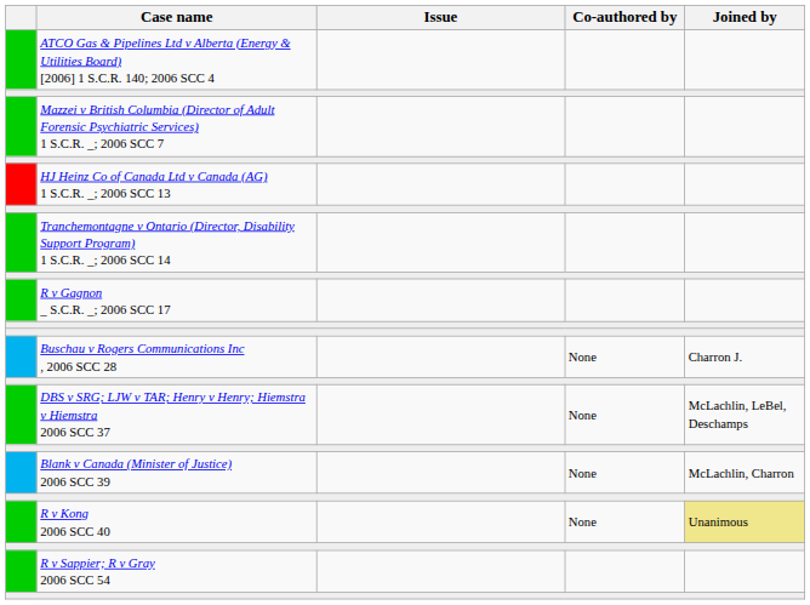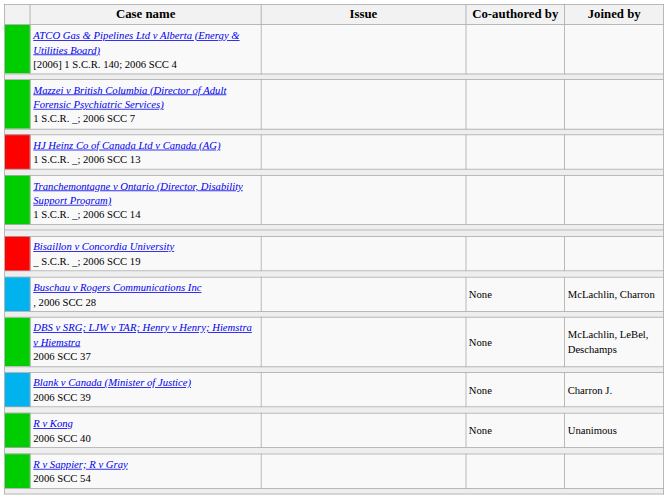 <table class="wikitable" width=825>
 <tr bgcolor="#CCCCCC">
 <th width=25px></th>
 <th width=35%>Case name</th>
 <th>Issue</th>
 <th width=15%>Co-authored by</th>
 <th width=15%>Joined by</th>
 </tr>
 <tr>
 <td bgcolor="#00cd00"></td>
 <td align=left valign=top><small><em><a href='#'>ATCO Gas & Pipelines Ltd v Alberta (Energy & Utilities Board)</a></em><br> [2006] 1 S.C.R. 140; 2006 SCC 4 </small></td>
 <td valign=top><small></small></td>
 <td><small></small></td>
 <td><small></small></td>
 </tr>
 <tr>
 <td bgcolor=#EEEEEE colspan=5 valign=top><small></small></td>
 </tr>
 <tr>
 <td bgcolor="#00cd00"></td>
 <td align=left valign=top><small><em><a href='#'>Mazzei v British Columbia (Director of Adult Forensic Psychiatric Services)</a></em><br> 1 S.C.R. _; 2006 SCC 7 </small></td>
 <td valign=top><small></small></td>
 <td><small></small></td>
 <td><small></small></td>
 </tr>
 <tr>
 <td bgcolor=#EEEEEE colspan=5 valign=top><small></small></td>
 </tr>
 <tr>
 <td bgcolor="red"></td>
 <td align=left valign=top><small><em><a href='#'>HJ Heinz Co of Canada Ltd v Canada (AG)</a></em><br> 1 S.C.R. _; 2006 SCC 13 </small></td>
 <td valign=top><small></small></td>
 <td><small></small></td>
 <td><small></small></td>
 </tr>
 <tr>
 <td bgcolor=#EEEEEE colspan=5 valign=top><small></small></td>
 </tr>
 <tr>
 <td bgcolor="00cd00"></td>
 <td align=left valign=top><small><em><a href='#'>Tranchemontagne v Ontario (Director, Disability Support Program)</a></em><br> 1 S.C.R. _; 2006 SCC 14 </small></td>
 <td valign=top><small></small></td>
 <td><small></small></td>
 <td><small></small></td>
 </tr>
 <tr>
 <td bgcolor=#EEEEEE colspan=5 valign=top><small></small></td>
 </tr>
 <tr>
-<td bgcolor="00cd00"></td>
-<td align=left valign=top><small><em><a href='#'>R v Gagnon</a></em><br> _ S.C.R. _; 2006 SCC 17 </small></td>
+<td bgcolor=#EEEEEE colspan=5 valign=top><small></small></td>
+</tr>
+<tr>
+<td bgcolor="red"></td>
+<td align=left valign=top><small><em><a href='#'>Bisaillon v Concordia University</a></em><br> _ S.C.R. _; 2006 SCC 19 </small></td>
 <td valign=top><small></small></td>
 <td><small></small></td>
 <td><small></small></td>
-</tr>
-<tr>
-<td bgcolor=#EEEEEE colspan=5 valign=top><small></small></td>
 </tr>
 <tr>
 <td bgcolor=#EEEEEE colspan=5 valign=top><small></small></td>
 </tr>
 <tr>
 <td bgcolor="00B2EE"></td>
 <td align=left valign=top><small><em><a href='#'>Buschau v Rogers Communications Inc</a></em><br>, 2006 SCC 28 </small></td>
 <td valign=top><small></small></td>
 <td><small> None</small></td>
-<td><small> Charron J.</small></td>
+<td><small> McLachlin, Charron</small></td>
 </tr>
 <tr>
 <td bgcolor=#EEEEEE colspan=5 valign=top><small></small></td>
 </tr>
 <tr>
 <td bgcolor="00cd00"></td>
 <td align=left valign=top><small><em><a href='#'>DBS v SRG; LJW v TAR; Henry v Henry; Hiemstra v Hiemstra</a></em><br> 2006 SCC 37 </small></td>
 <td valign=top><small></small></td>
 <td><small> None</small></td>
 <td><small> McLachlin, LeBel, Deschamps</small></td>
 </tr>
 <tr>
 <td bgcolor=#EEEEEE colspan=5 valign=top><small></small></td>
 </tr>
 <tr>
 <td bgcolor="00B2EE"></td>
 <td align=left valign=top><small><em><a href='#'>Blank v Canada (Minister of Justice)</a></em><br> 2006 SCC 39 </small></td>
 <td valign=top><small></small></td>
 <td><small> None</small></td>
-<td><small> McLachlin, Charron</small></td>
+<td><small> Charron J.</small></td>
 </tr>
 <tr>
 <td bgcolor=#EEEEEE colspan=5 valign=top><small></small></td>
 </tr>
 <tr>
 <td bgcolor="00cd00"></td>
 <td align=left valign=top><small><em><a href='#'>R v Kong</a></em><br> 2006 SCC 40 </small></td>
 <td valign=top><small></small></td>
 <td><small> None</small></td>
-<td style="background: khaki;"><small> Unanimous</small></td>
+<td><small> Unanimous</small></td>
 </tr>
 <tr>
 <td bgcolor=#EEEEEE colspan=5 valign=top><small></small></td>
 </tr>
 <tr>
 <td bgcolor="00cd00"></td>
 <td align=left valign=top><small><em><a href='#'>R v Sappier; R v Gray</a></em><br> 2006 SCC 54 </small></td>
 <td valign=top><small></small></td>
 <td><small></small></td>
 <td><small></small></td>
 </tr>
 <tr>
 <td bgcolor=#EEEEEE colspan=5 valign=top><small></small></td>
 </tr>
 </table>
